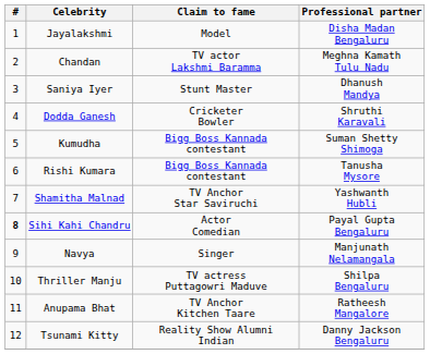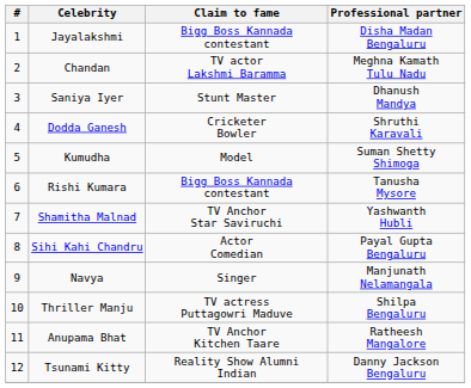 <table class="wikitable" style="text-align: center; white-space:nowrap; margin:auto; font-size:95%;">
 <tr>
 <th width=20>#</th>
 <th width=120>Celebrity</th>
 <th width=200>Claim to fame</th>
 <th width=140>Professional partner</th>
 </tr>
 <tr>
 <td>1</td>
 <td>Jayalakshmi</td>
-<td>Model</td>
+<td><a href='#'>Bigg Boss Kannada</a> <br>contestant</td>
 <td><a href='#'>Disha Madan</a> <br> <a href='#'>Bengaluru</a></td>
 </tr>
 <tr>
 <td>2</td>
 <td>Chandan</td>
 <td>TV actor <br><a href='#'>Lakshmi Baramma</a></td>
 <td>Meghna Kamath<br> <a href='#'>Tulu Nadu</a></td>
 </tr>
 <tr>
 <td>3</td>
 <td>Saniya Iyer</td>
 <td>Stunt Master</td>
 <td>Dhanush <br>  <a href='#'>Mandya</a></td>
 </tr>
 <tr>
 <td>4</td>
 <td><a href='#'>Dodda Ganesh</a></td>
 <td>Cricketer<br>Bowler</td>
 <td>Shruthi <br> <a href='#'>Karavali</a></td>
 </tr>
 <tr>
 <td>5</td>
 <td>Kumudha</td>
-<td><a href='#'>Bigg Boss Kannada</a> <br>contestant</td>
+<td>Model</td>
 <td>Suman Shetty <br> <a href='#'>Shimoga</a></td>
 </tr>
 <tr>
 <td>6</td>
 <td>Rishi Kumara</td>
 <td><a href='#'>Bigg Boss Kannada</a> <br>contestant</td>
 <td>Tanusha <br> <a href='#'>Mysore</a></td>
 </tr>
 <tr>
 <td>7</td>
 <td><a href='#'>Shamitha Malnad</a></td>
 <td>TV Anchor <br>Star Saviruchi</td>
 <td>Yashwanth <br> <a href='#'>Hubli</a></td>
 </tr>
 <tr>
-<td><strong>8</strong></td>
+<td>8</td>
 <td><a href='#'>Sihi Kahi Chandru</a></td>
 <td>Actor <br> Comedian</td>
 <td>Payal Gupta <br> <a href='#'>Bengaluru</a></td>
 </tr>
 <tr>
 <td>9</td>
 <td>Navya</td>
 <td>Singer</td>
 <td>Manjunath <br> <a href='#'>Nelamangala</a></td>
 </tr>
 <tr>
 <td>10</td>
 <td>Thriller Manju</td>
 <td>TV actress <br>Puttagowri Maduve</td>
 <td>Shilpa <br> <a href='#'>Bengaluru</a></td>
 </tr>
 <tr>
 <td>11</td>
 <td>Anupama Bhat</td>
 <td>TV Anchor <br>Kitchen Taare</td>
 <td>Ratheesh <br> <a href='#'>Mangalore</a></td>
 </tr>
 <tr>
 <td>12</td>
 <td>Tsunami Kitty</td>
 <td>Reality Show Alumni <br>Indian</td>
 <td>Danny Jackson<br> <a href='#'>Bengaluru</a></td>
 </tr>
 <tr>
 </tr>
 </table>
